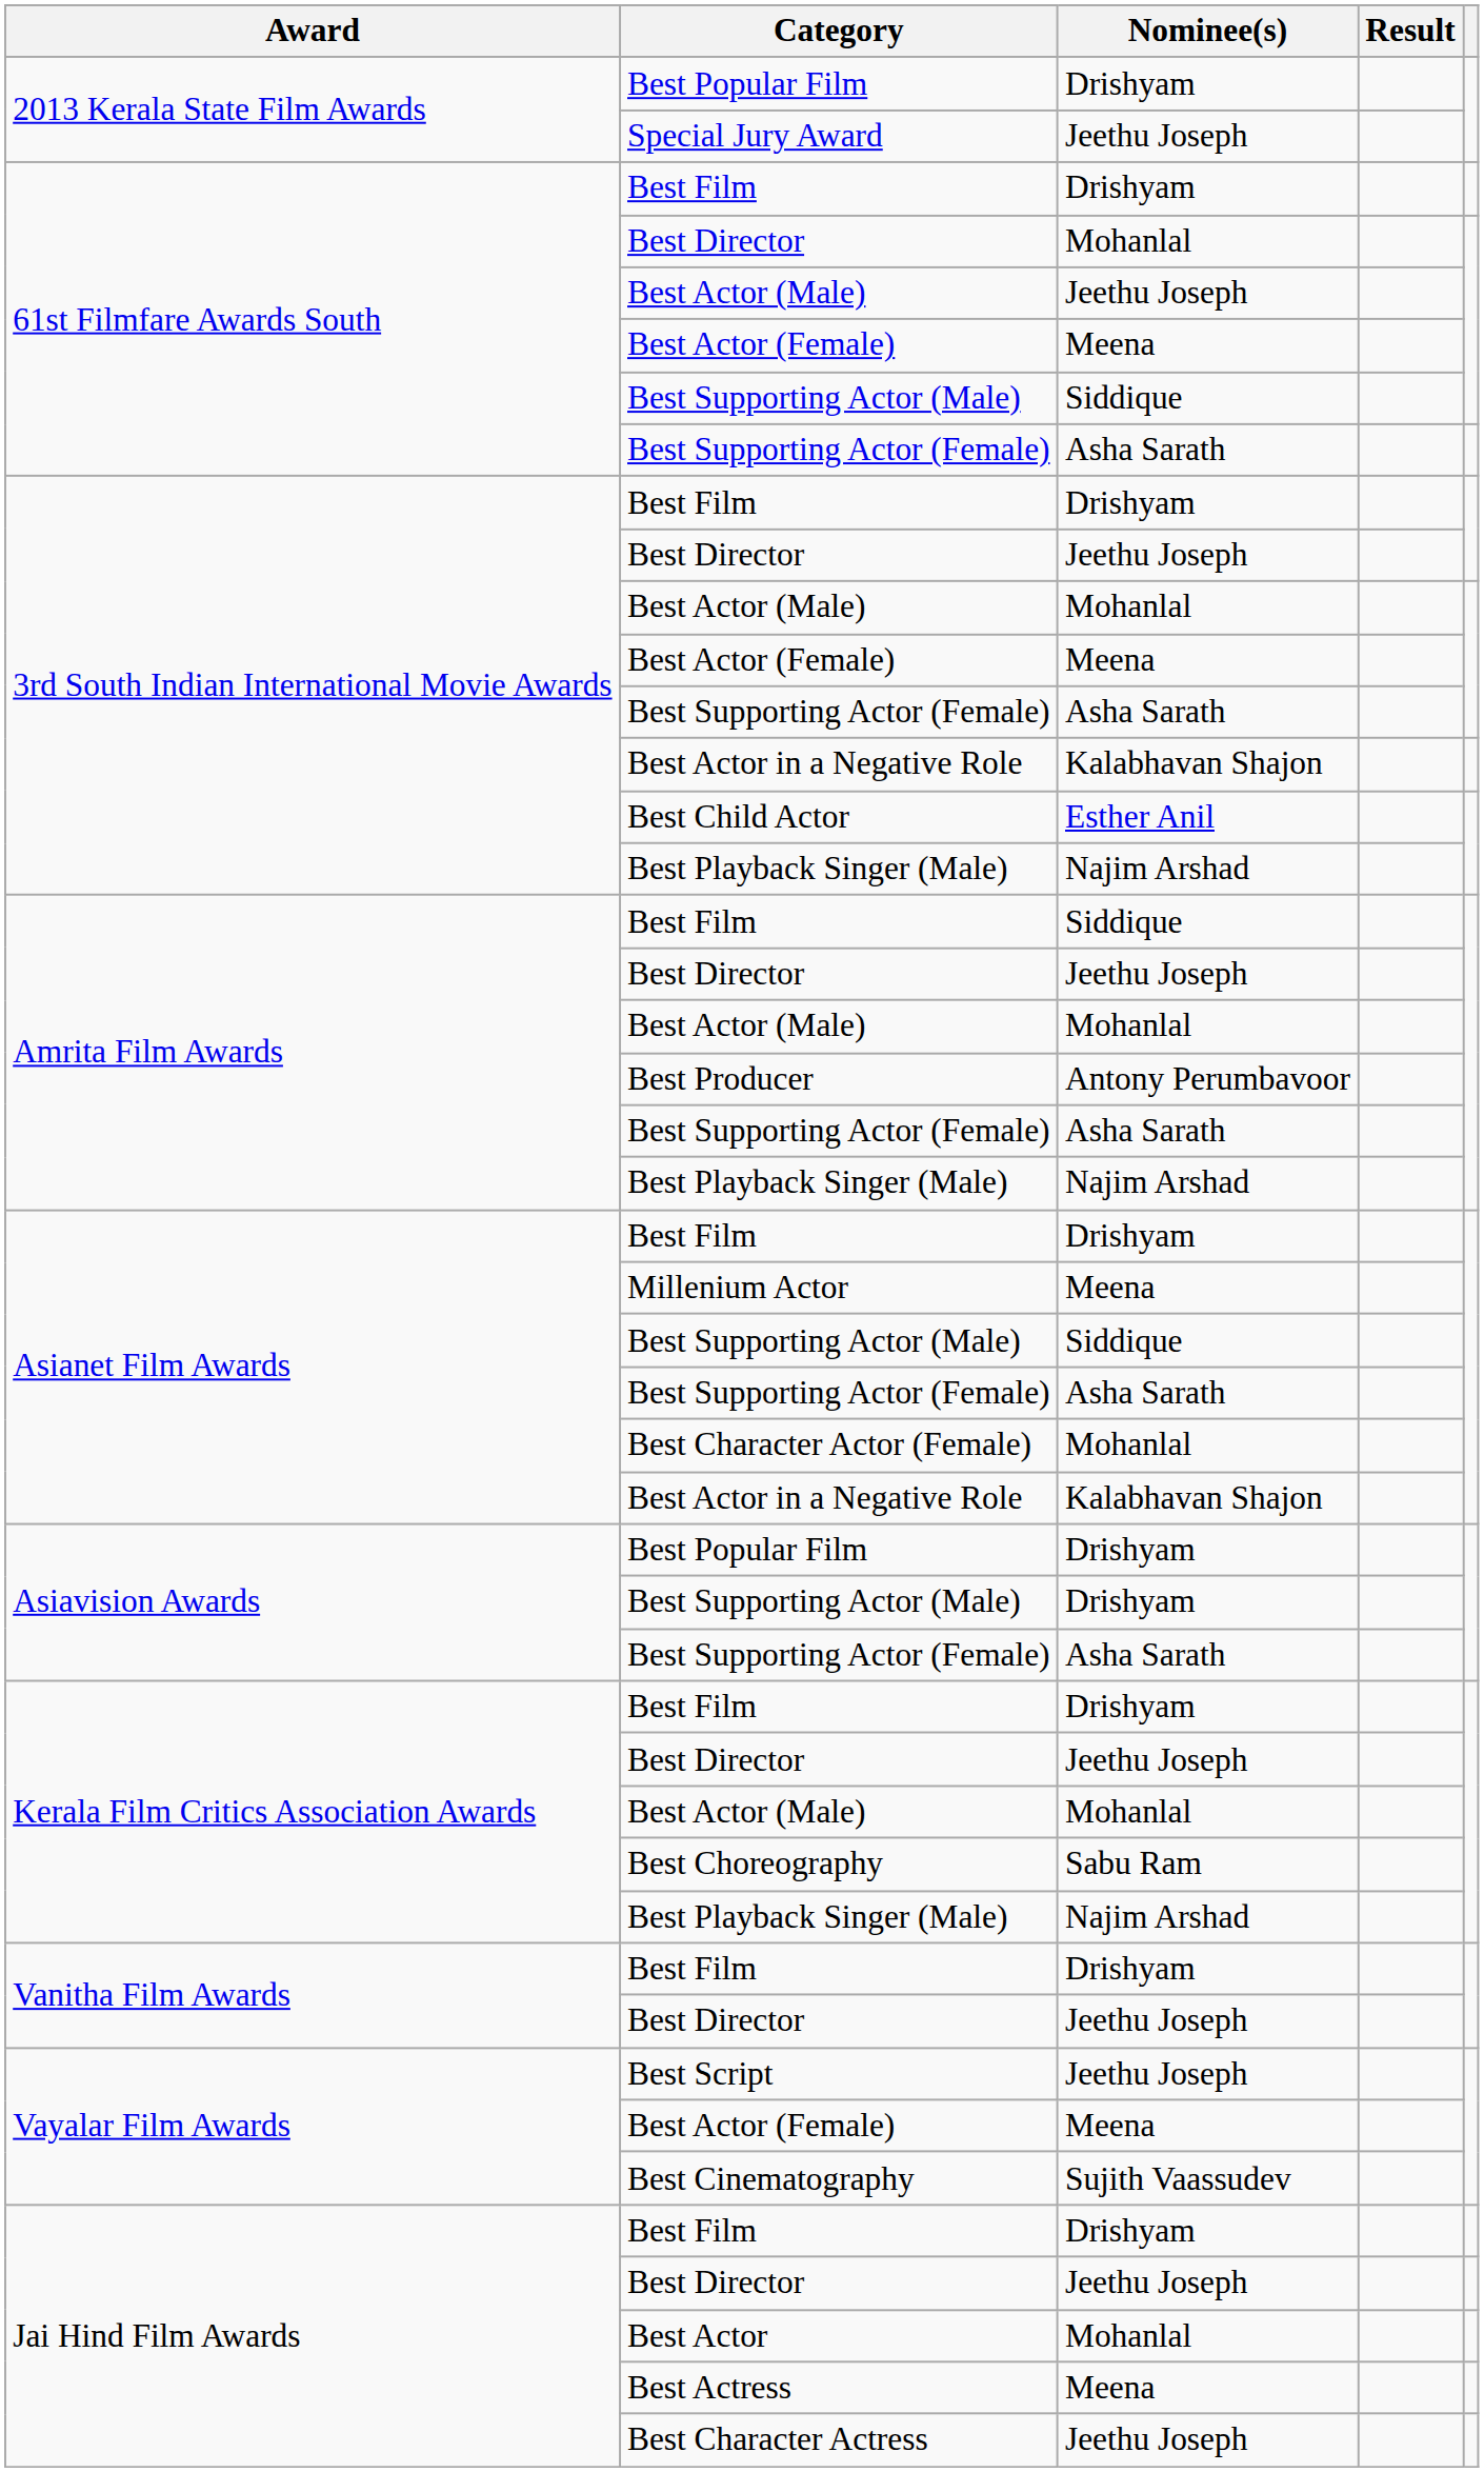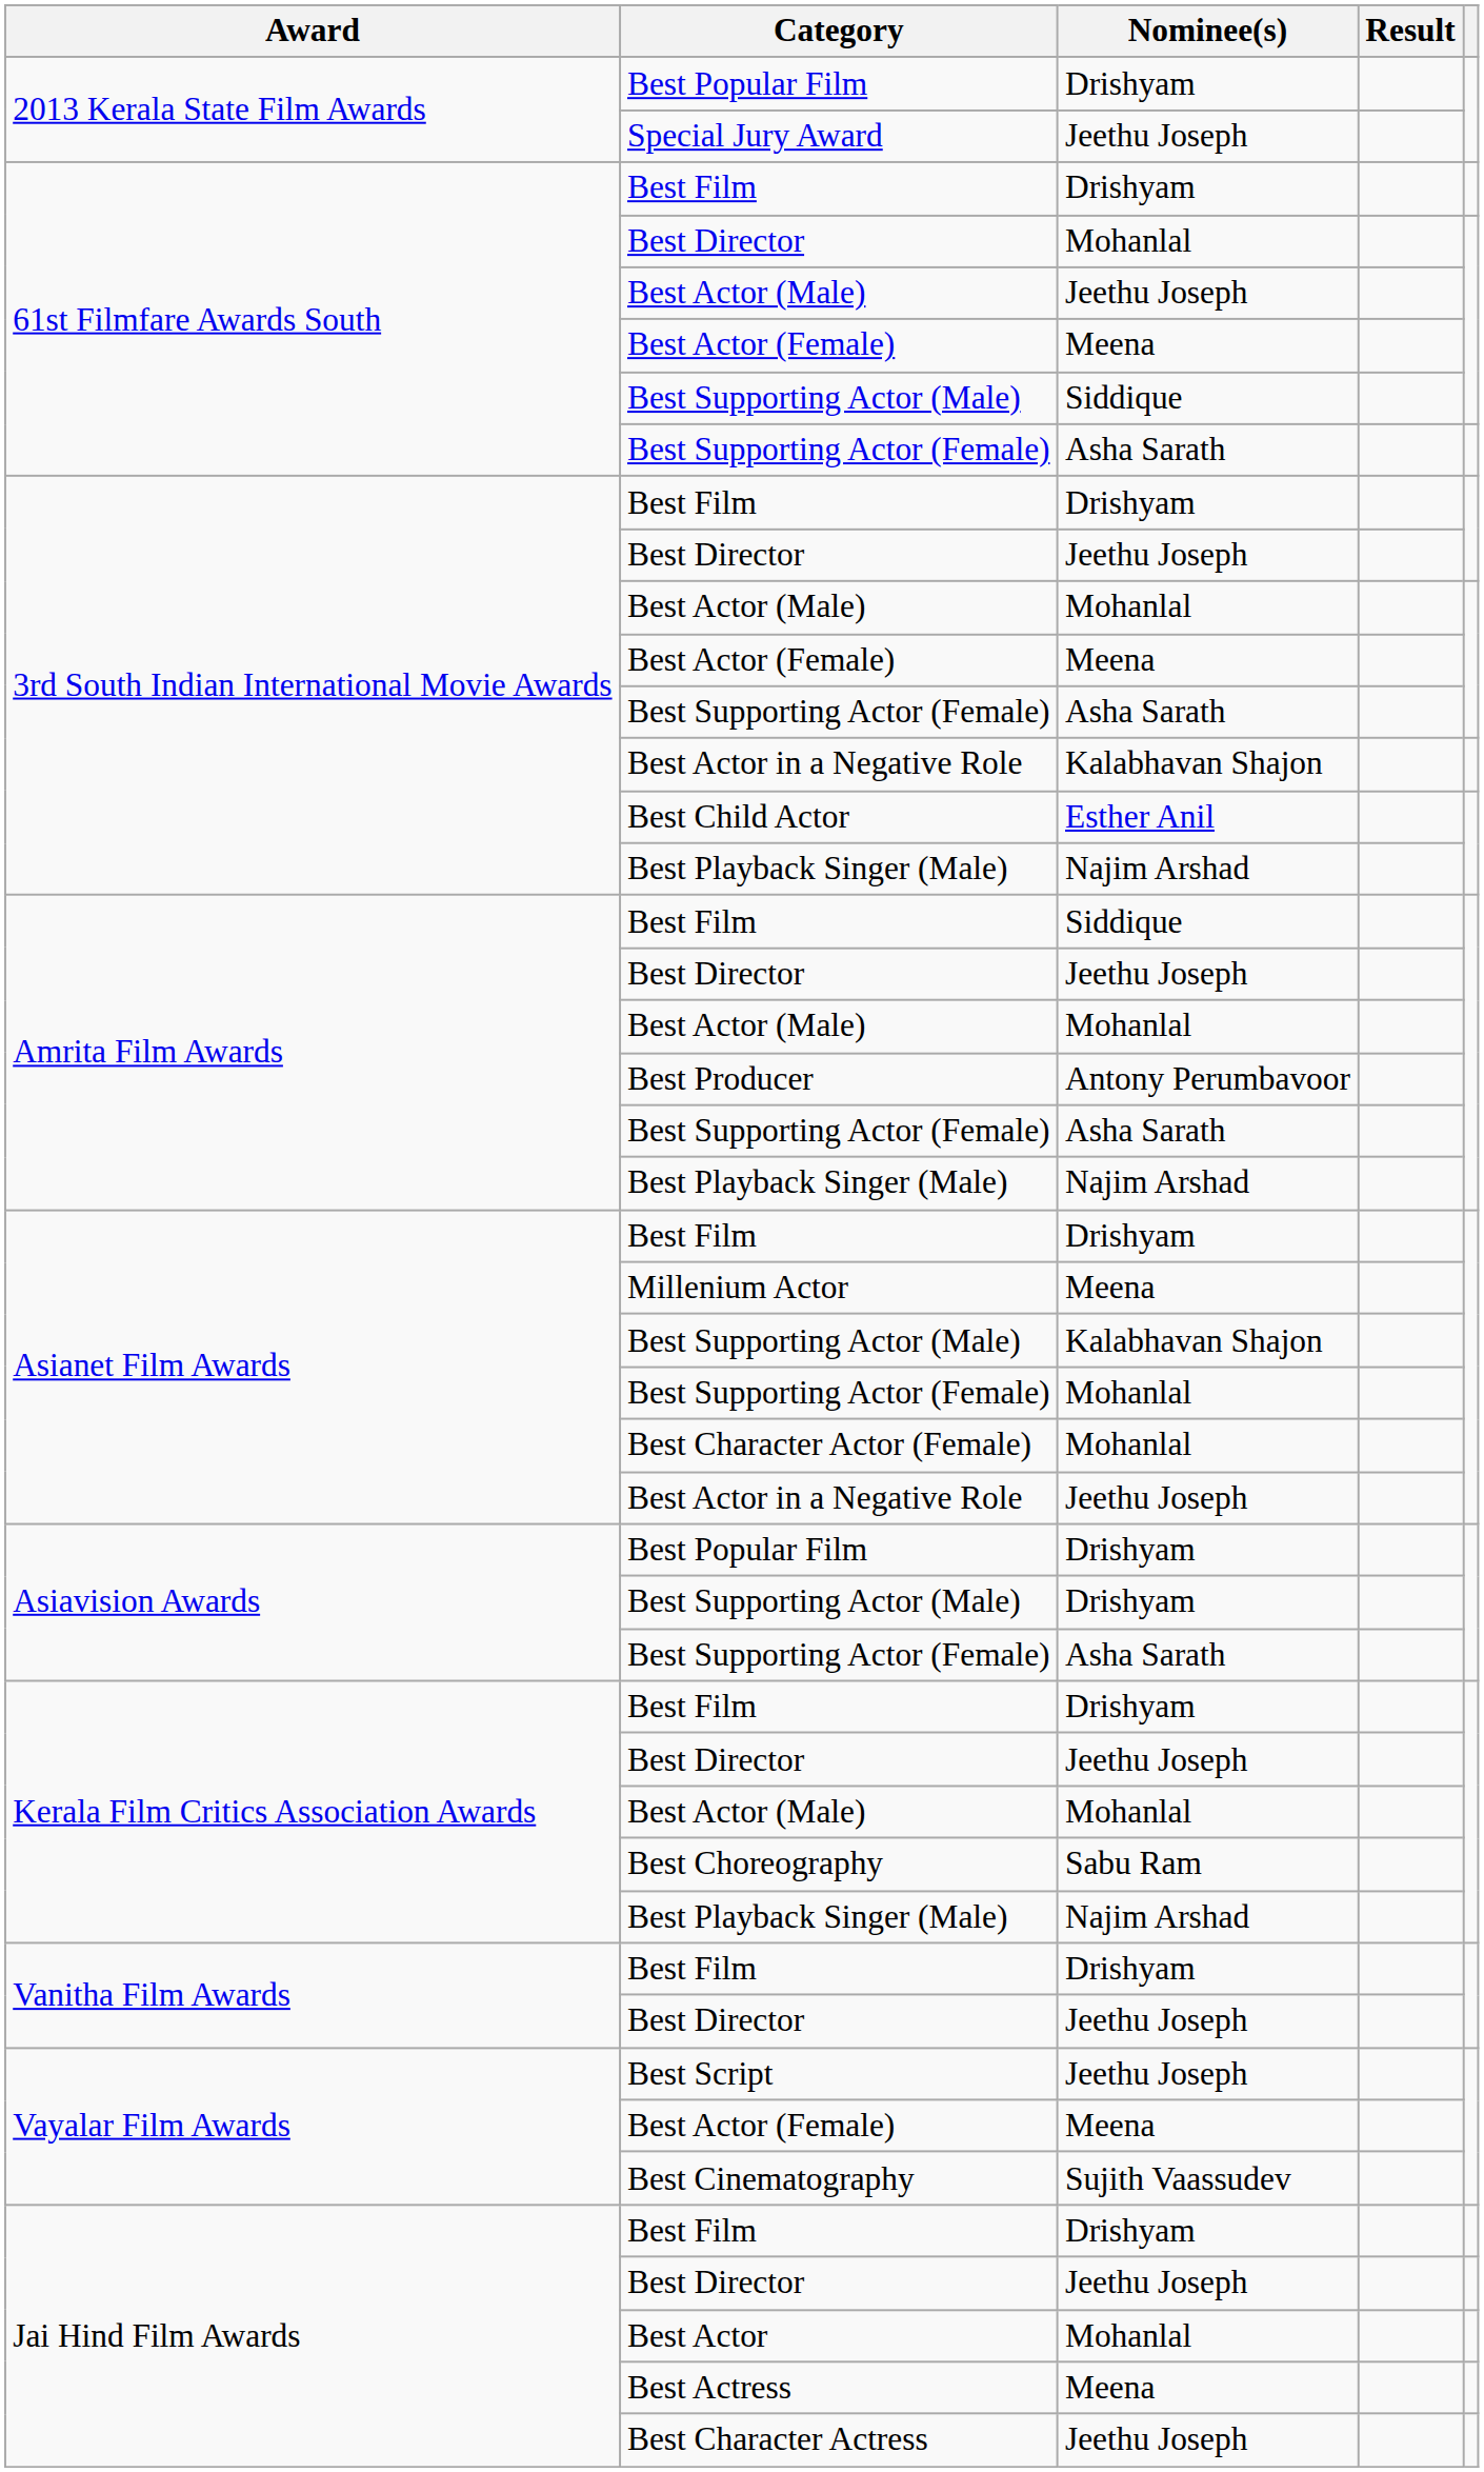 <table class="wikitable plainrowheaders sortable">
 <tr>
 <th scope="col">Award</th>
 <th scope="col">Category</th>
 <th scope="col">Nominee(s)</th>
 <th scope="col">Result</th>
 <th scope="col" class="unsortable"></th>
 </tr>
 <tr>
 <td rowspan="2"><a href='#'>2013 Kerala State Film Awards</a></td>
 <td><a href='#'>Best Popular Film</a></td>
 <td>Drishyam</td>
 <td></td>
 <td rowspan="2"></td>
 </tr>
 <tr>
 <td><a href='#'>Special Jury Award</a></td>
 <td>Jeethu Joseph</td>
 <td></td>
 </tr>
 <tr>
 <td rowspan="6"><a href='#'>61st Filmfare Awards South</a></td>
 <td><a href='#'>Best Film</a></td>
 <td>Drishyam</td>
 <td></td>
 <td></td>
 </tr>
 <tr>
 <td><a href='#'>Best Director</a></td>
 <td>Mohanlal</td>
 <td></td>
 <td rowspan="4"></td>
 </tr>
 <tr>
 <td><a href='#'>Best Actor (Male)</a></td>
 <td>Jeethu Joseph</td>
 <td></td>
 </tr>
 <tr>
 <td><a href='#'>Best Actor (Female)</a></td>
 <td>Meena</td>
 <td></td>
 </tr>
 <tr>
 <td><a href='#'>Best Supporting Actor (Male)</a></td>
 <td>Siddique</td>
 <td></td>
 </tr>
 <tr>
 <td><a href='#'>Best Supporting Actor (Female)</a></td>
 <td>Asha Sarath</td>
 <td></td>
 <td></td>
 </tr>
 <tr>
 <td rowspan="8"><a href='#'>3rd South Indian International Movie Awards</a></td>
 <td>Best Film</td>
 <td>Drishyam</td>
 <td></td>
 <td rowspan="2"></td>
 </tr>
 <tr>
 <td>Best Director</td>
 <td>Jeethu Joseph</td>
 <td></td>
 </tr>
 <tr>
 <td>Best Actor (Male)</td>
 <td>Mohanlal</td>
 <td></td>
 <td rowspan="3"></td>
 </tr>
 <tr>
 <td>Best Actor (Female)</td>
 <td>Meena</td>
 <td></td>
 </tr>
 <tr>
 <td>Best Supporting Actor (Female)</td>
 <td>Asha Sarath</td>
 <td></td>
 </tr>
 <tr>
 <td>Best Actor in a Negative Role</td>
 <td>Kalabhavan Shajon</td>
 <td></td>
 <td></td>
 </tr>
 <tr>
 <td>Best Child Actor</td>
 <td><a href='#'>Esther Anil</a></td>
 <td></td>
 <td rowspan="2"></td>
 </tr>
 <tr>
 <td>Best Playback Singer (Male)</td>
 <td>Najim Arshad</td>
 <td></td>
 </tr>
 <tr>
 <td rowspan="6"><a href='#'>Amrita Film Awards</a></td>
 <td>Best Film</td>
 <td>Siddique</td>
 <td></td>
 <td rowspan="6"></td>
 </tr>
 <tr>
 <td>Best Director</td>
 <td>Jeethu Joseph</td>
 <td></td>
 </tr>
 <tr>
 <td>Best Actor (Male)</td>
 <td>Mohanlal</td>
 <td></td>
 </tr>
 <tr>
 <td>Best Producer</td>
 <td>Antony Perumbavoor</td>
 <td></td>
 </tr>
 <tr>
 <td>Best Supporting Actor (Female)</td>
 <td>Asha Sarath</td>
 <td></td>
 </tr>
 <tr>
 <td>Best Playback Singer (Male)</td>
 <td>Najim Arshad</td>
 <td></td>
 </tr>
 <tr>
 <td rowspan="6"><a href='#'>Asianet Film Awards</a></td>
 <td>Best Film</td>
 <td>Drishyam</td>
 <td></td>
 <td rowspan="6"></td>
 </tr>
 <tr>
 <td>Millenium Actor</td>
 <td>Meena</td>
 <td></td>
 </tr>
 <tr>
 <td>Best Supporting Actor (Male)</td>
-<td>Siddique</td>
+<td>Kalabhavan Shajon</td>
 <td></td>
 </tr>
 <tr>
 <td>Best Supporting Actor (Female)</td>
-<td>Asha Sarath</td>
+<td>Mohanlal</td>
 <td></td>
 </tr>
 <tr>
 <td>Best Character Actor (Female)</td>
 <td>Mohanlal</td>
 <td></td>
 </tr>
 <tr>
 <td>Best Actor in a Negative Role</td>
-<td>Kalabhavan Shajon</td>
+<td>Jeethu Joseph</td>
 <td></td>
 </tr>
 <tr>
 <td rowspan="3"><a href='#'>Asiavision Awards</a></td>
 <td>Best Popular Film</td>
 <td>Drishyam</td>
 <td></td>
 <td rowspan="3"></td>
 </tr>
 <tr>
 <td>Best Supporting Actor (Male)</td>
 <td>Drishyam</td>
 <td></td>
 </tr>
 <tr>
 <td>Best Supporting Actor (Female)</td>
 <td>Asha Sarath</td>
 <td></td>
 </tr>
 <tr>
 <td rowspan="5"><a href='#'>Kerala Film Critics Association Awards</a></td>
 <td>Best Film</td>
 <td>Drishyam</td>
 <td></td>
 <td rowspan="5"></td>
 </tr>
 <tr>
 <td>Best Director</td>
 <td>Jeethu Joseph</td>
 <td></td>
 </tr>
 <tr>
 <td>Best Actor (Male)</td>
 <td>Mohanlal</td>
 <td></td>
 </tr>
 <tr>
 <td>Best Choreography</td>
 <td>Sabu Ram</td>
 <td></td>
 </tr>
 <tr>
 <td>Best Playback Singer (Male)</td>
 <td>Najim Arshad</td>
 <td></td>
 </tr>
 <tr>
 <td rowspan="2"><a href='#'>Vanitha Film Awards</a></td>
 <td>Best Film</td>
 <td>Drishyam</td>
 <td></td>
 <td rowspan="2"></td>
 </tr>
 <tr>
 <td>Best Director</td>
 <td>Jeethu Joseph</td>
 <td></td>
 </tr>
 <tr>
 <td rowspan="3"><a href='#'>Vayalar Film Awards</a></td>
 <td>Best Script</td>
 <td>Jeethu Joseph</td>
 <td></td>
 <td rowspan="3"></td>
 </tr>
 <tr>
 <td>Best Actor (Female)</td>
 <td>Meena</td>
 <td></td>
 </tr>
 <tr>
 <td>Best Cinematography</td>
 <td>Sujith Vaassudev</td>
 <td></td>
 </tr>
 <tr>
 <td rowspan="5">Jai Hind Film Awards</td>
 <td>Best Film</td>
 <td>Drishyam</td>
 <td></td>
 <td></td>
 </tr>
 <tr>
 <td>Best Director</td>
 <td>Jeethu Joseph</td>
 <td></td>
 <td></td>
 </tr>
 <tr>
 <td>Best Actor</td>
 <td>Mohanlal</td>
 <td></td>
 <td></td>
 </tr>
 <tr>
 <td>Best Actress</td>
 <td>Meena</td>
 <td></td>
 <td></td>
 </tr>
 <tr>
 <td>Best Character Actress</td>
 <td>Jeethu Joseph</td>
 <td></td>
 <td></td>
 </tr>
 </table>
